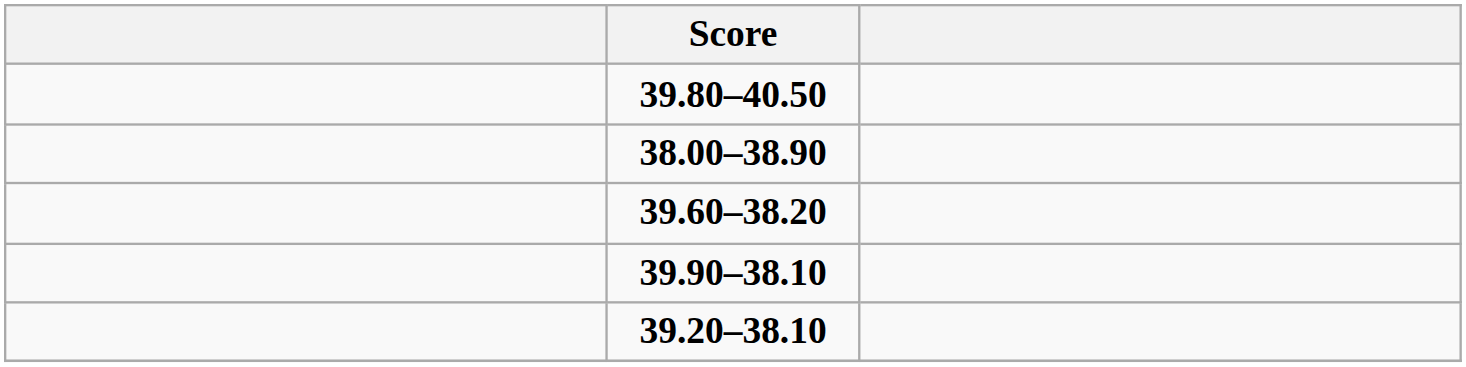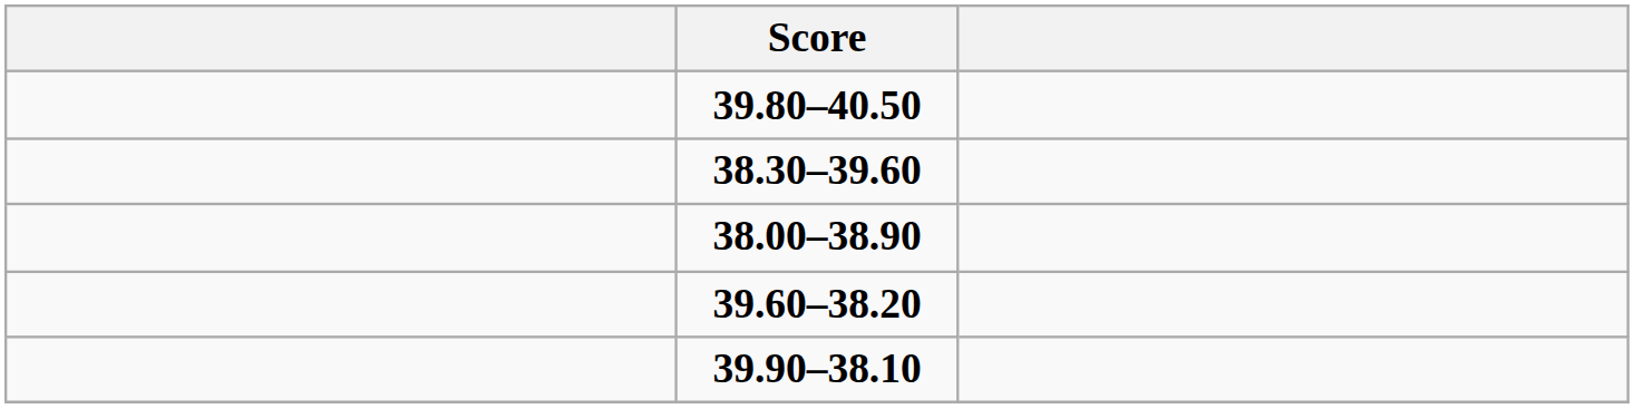 <table class="wikitable" style="text-align: center; font-size:100% ">
 <tr>
 <th align="right" width="250"></th>
 <th width="100">Score</th>
 <th align="left" width="250"></th>
 </tr>
 <tr>
 <td align=left></td>
 <td align=center><strong>39.80–40.50</strong></td>
+<td align=left><strong></strong></td>
+</tr>
+<tr>
+<td align=left></td>
+<td align=center><strong>38.30–39.60</strong></td>
 <td align=left><strong></strong></td>
 </tr>
 <tr>
 <td align=left></td>
 <td align=center><strong>38.00–38.90</strong></td>
 <td align=left><strong></strong></td>
 </tr>
 <tr>
 <td align=left><strong></strong></td>
 <td align=center><strong>39.60–38.20</strong></td>
 <td align=left></td>
 </tr>
 <tr>
 <td align=left><strong></strong></td>
 <td align=center><strong>39.90–38.10</strong></td>
 <td align=left></td>
 </tr>
 <tr>
-<td align=left><strong></strong></td>
-<td align=center><strong>39.20–38.10</strong></td>
-<td align=left></td>
-</tr>
-<tr>
 </tr>
 </table>
